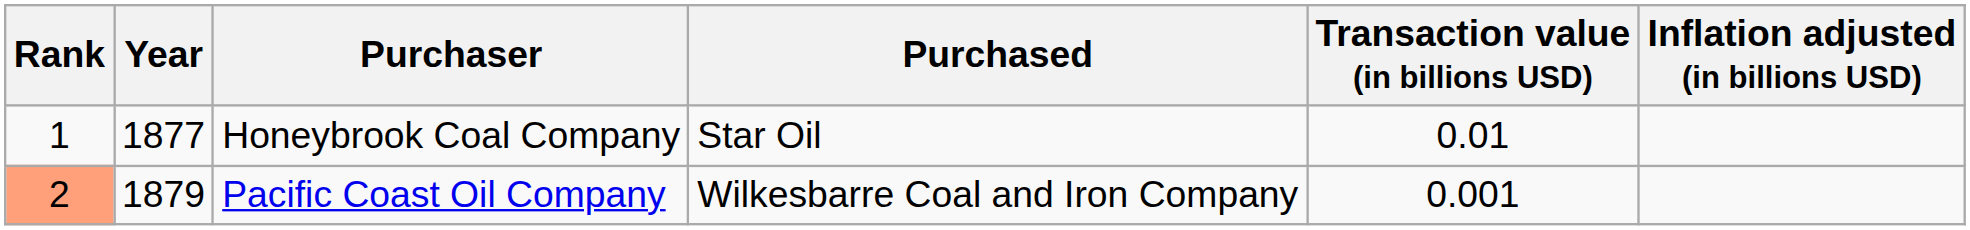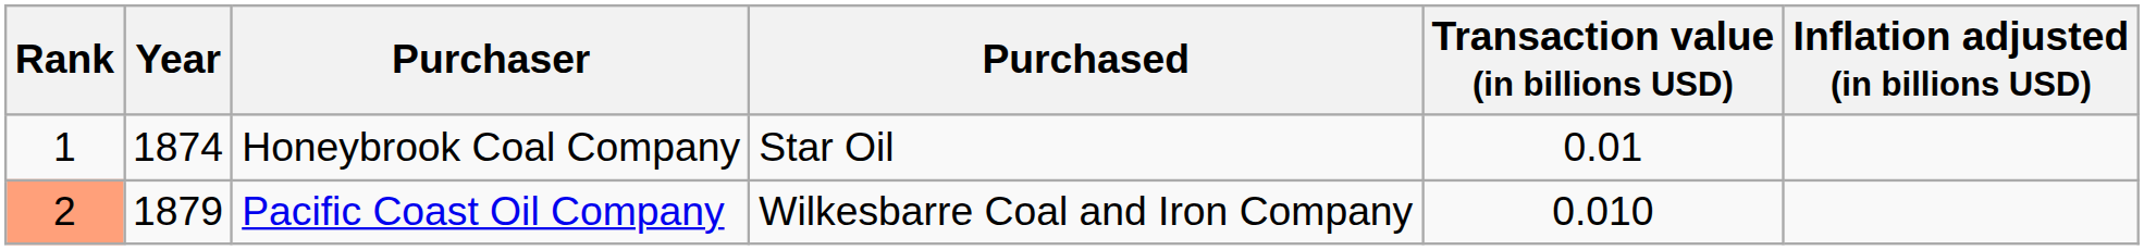 <table class="wikitable sortable">
 <tr style="background:#eee;">
 <th>Rank</th>
 <th>Year</th>
 <th>Purchaser</th>
 <th>Purchased</th>
 <th>Transaction value<br><small>(in billions USD)</small></th>
 <th> Inflation adjusted<br><small>(in billions USD)</small></th>
 </tr>
 <tr>
 <td style="text-align:center;">1</td>
-<td>1877</td>
+<td>1874</td>
 <td> Honeybrook Coal Company</td>
 <td> Star Oil</td>
 <td style="text-align:center;">0.01</td>
 <td style="text-align:center;"></td>
 </tr>
 <tr>
 <td style="background: lightsalmon; text-align:center;">2</td>
 <td>1879</td>
 <td> <a href='#'>Pacific Coast Oil Company</a></td>
 <td> Wilkesbarre Coal and Iron Company</td>
-<td style="text-align:center;">0.001</td>
+<td style="text-align:center;">0.010</td>
 <td style="text-align:center;"></td>
 </tr>
 </table>
